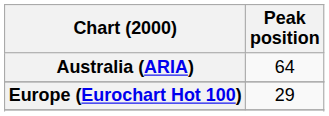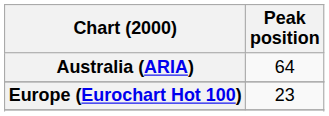 <table class="wikitable sortable plainrowheaders" style="text-align:center">
 <tr>
 <th>Chart (2000)</th>
 <th>Peak<br>position</th>
 </tr>
 <tr>
 <th scope="row">Australia (<a href='#'>ARIA</a>)</th>
 <td>64</td>
 </tr>
 <tr>
 </tr>
 <tr>
 <th scope="row">Europe (<a href='#'>Eurochart Hot 100</a>)</th>
-<td>29</td>
+<td>23</td>
 </tr>
 <tr>
 </tr>
 <tr>
 </tr>
 <tr>
 </tr>
 <tr>
 </tr>
 <tr>
 </tr>
 <tr>
 </tr>
 </table>
